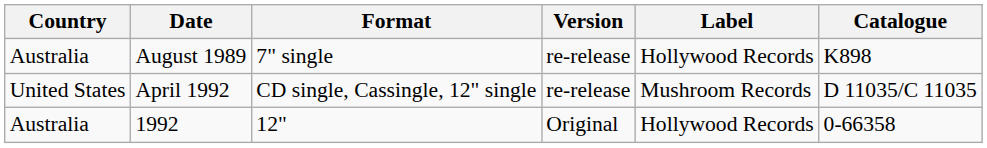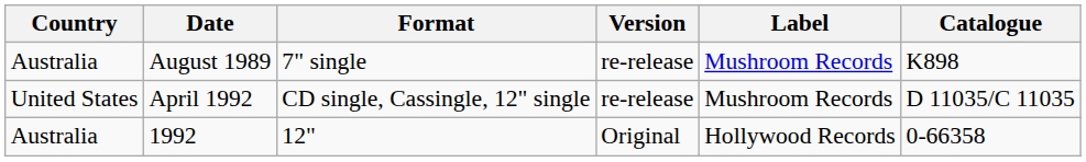 <table class="wikitable">
 <tr>
 <th>Country</th>
 <th>Date</th>
 <th>Format</th>
 <th>Version</th>
 <th>Label</th>
 <th>Catalogue</th>
 </tr>
 <tr>
 <td>Australia</td>
 <td>August 1989</td>
 <td>7" single</td>
 <td>re-release</td>
-<td>Hollywood Records</td>
+<td><a href='#'>Mushroom Records</a></td>
 <td>K898</td>
 </tr>
 <tr>
 <td>United States</td>
 <td>April 1992</td>
 <td>CD single, Cassingle, 12" single</td>
 <td>re-release</td>
 <td>Mushroom Records</td>
 <td>D 11035/C 11035</td>
 </tr>
 <tr>
 <td>Australia</td>
 <td>1992</td>
 <td>12"</td>
 <td>Original</td>
 <td>Hollywood Records</td>
 <td>0-66358</td>
 </tr>
 </table>
